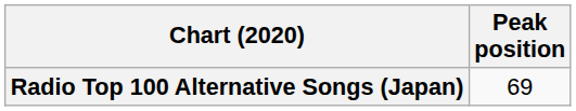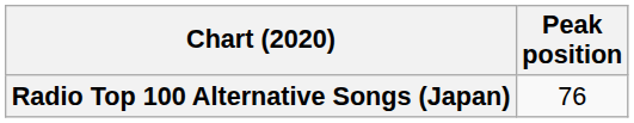 <table class="wikitable plainrowheaders" style="text-align:center">
 <tr>
 <th scope="col">Chart (2020)</th>
 <th scope="col">Peak<br>position</th>
 </tr>
 <tr>
 <th scope="row">Radio Top 100 Alternative Songs (Japan)</th>
-<td>69</td>
+<td>76</td>
 </tr>
 </table>
